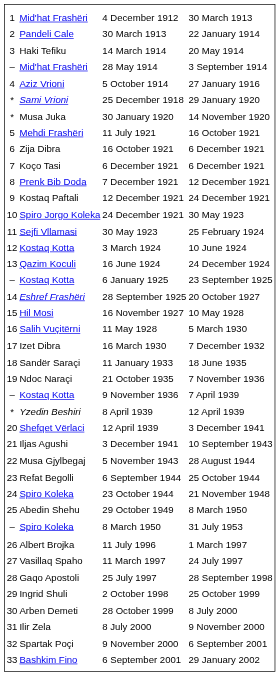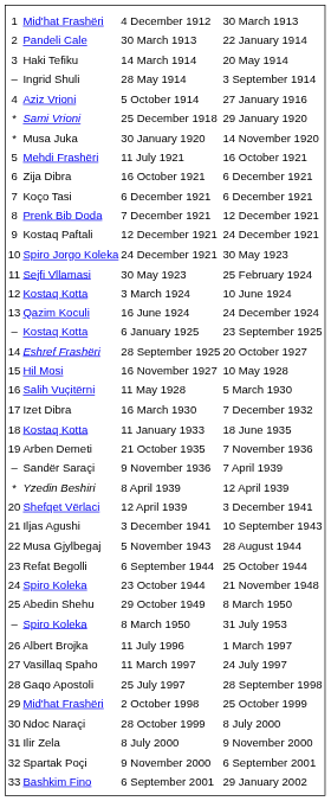 <table cellpadding="0" cellspacing="3" style="border:1px solid #000000; font-size:88%; line-height: 1.5em;">
 <tr>
 <td><strong></strong></td>
 <td><strong></strong></td>
 <td colspan="2"></td>
 </tr>
 <tr>
 <td colspan="8" align=center></td>
 </tr>
 <tr>
 <td align="center">1</td>
 <td><a href='#'>Mid'hat Frashëri</a></td>
 <td>4 December 1912</td>
 <td>30 March 1913</td>
 </tr>
 <tr>
 <td align="center">2</td>
 <td><a href='#'>Pandeli Cale</a></td>
 <td>30 March 1913</td>
 <td>22 January 1914</td>
 </tr>
 <tr>
 <td align="center">3</td>
 <td>Haki Tefiku</td>
 <td>14 March 1914</td>
 <td>20 May 1914</td>
 </tr>
 <tr>
 <td align="center">–</td>
-<td><a href='#'>Mid'hat Frashëri</a></td>
+<td>Ingrid Shuli</td>
 <td>28 May 1914</td>
 <td>3 September 1914</td>
 </tr>
 <tr>
 <td align="center">4</td>
 <td><a href='#'>Aziz Vrioni</a></td>
 <td>5 October 1914</td>
 <td>27 January 1916</td>
 </tr>
 <tr>
 <td align="center">*</td>
 <td><em><a href='#'>Sami Vrioni</a></em></td>
 <td>25 December 1918</td>
 <td>29 January 1920</td>
 </tr>
 <tr>
 <td align="center">*</td>
 <td>Musa Juka</td>
 <td>30 January 1920</td>
 <td>14 November 1920</td>
 </tr>
 <tr>
 <td align="center">5</td>
 <td><a href='#'>Mehdi Frashëri</a></td>
 <td>11 July 1921</td>
 <td>16 October 1921</td>
 </tr>
 <tr>
 <td align="center">6</td>
 <td>Zija Dibra</td>
 <td>16 October 1921</td>
 <td>6 December 1921</td>
 </tr>
 <tr>
 <td align="center">7</td>
 <td>Koço Tasi</td>
 <td>6 December 1921</td>
 <td>6 December 1921</td>
 </tr>
 <tr>
 <td align="center">8</td>
 <td><a href='#'>Prenk Bib Doda</a></td>
 <td>7 December 1921</td>
 <td>12 December 1921</td>
 </tr>
 <tr>
 <td align="center">9</td>
 <td>Kostaq Paftali</td>
 <td>12 December 1921</td>
 <td>24 December 1921</td>
 </tr>
 <tr>
 <td align="center">10</td>
 <td><a href='#'>Spiro Jorgo Koleka</a></td>
 <td>24 December 1921</td>
 <td>30 May 1923</td>
 </tr>
 <tr>
 <td align="center">11</td>
 <td><a href='#'>Sejfi Vllamasi</a></td>
 <td>30 May 1923</td>
 <td>25 February 1924</td>
 </tr>
 <tr>
 <td align="center">12</td>
 <td><a href='#'>Kostaq Kotta</a></td>
 <td>3 March 1924</td>
 <td>10 June 1924</td>
 </tr>
 <tr>
 <td align="center">13</td>
 <td><a href='#'>Qazim Koculi</a></td>
 <td>16 June 1924</td>
 <td>24 December 1924</td>
 </tr>
 <tr>
 <td align="center">–</td>
 <td><a href='#'>Kostaq Kotta</a></td>
 <td>6 January 1925</td>
 <td>23 September 1925</td>
 </tr>
 <tr>
 <td align="center">14</td>
 <td><em><a href='#'>Eshref Frashëri</a></em></td>
 <td>28 September 1925</td>
 <td>20 October 1927</td>
 </tr>
 <tr>
 <td align="center">15</td>
 <td><a href='#'>Hil Mosi</a></td>
 <td>16 November 1927</td>
 <td>10 May 1928</td>
 </tr>
 <tr>
 <td align="center">16</td>
 <td><a href='#'>Salih Vuçitërni</a></td>
 <td>11 May 1928</td>
 <td>5 March 1930</td>
 </tr>
 <tr>
 <td align="center">17</td>
 <td>Izet Dibra</td>
 <td>16 March 1930</td>
 <td>7 December 1932</td>
 </tr>
 <tr>
 <td align="center">18</td>
-<td>Sandër Saraçi</td>
+<td><a href='#'>Kostaq Kotta</a></td>
 <td>11 January 1933</td>
 <td>18 June 1935</td>
 </tr>
 <tr>
 <td align="center">19</td>
-<td>Ndoc Naraçi</td>
+<td>Arben Demeti</td>
 <td>21 October 1935</td>
 <td>7 November 1936</td>
 </tr>
 <tr>
 <td align="center">–</td>
-<td><a href='#'>Kostaq Kotta</a></td>
+<td>Sandër Saraçi</td>
 <td>9 November 1936</td>
 <td>7 April 1939</td>
 </tr>
 <tr>
 <td align="center">*</td>
 <td><em>Yzedin Beshiri</em></td>
 <td>8 April 1939</td>
 <td>12 April 1939</td>
 </tr>
 <tr>
 <td align="center">20</td>
 <td><a href='#'>Shefqet Vërlaci</a></td>
 <td>12 April 1939</td>
 <td>3 December 1941</td>
 </tr>
 <tr>
 <td align="center">21</td>
 <td>Iljas Agushi</td>
 <td>3 December 1941</td>
 <td>10 September 1943</td>
 </tr>
 <tr>
 <td align="center">22</td>
 <td>Musa Gjylbegaj</td>
 <td>5 November 1943</td>
 <td>28 August 1944</td>
 </tr>
 <tr>
 <td align="center">23</td>
 <td>Refat Begolli</td>
 <td>6 September 1944</td>
 <td>25 October 1944</td>
 </tr>
 <tr>
 <td align="center">24</td>
 <td><a href='#'>Spiro Koleka</a></td>
 <td>23 October 1944</td>
 <td>21 November 1948</td>
 </tr>
 <tr>
 <td align="center">25</td>
 <td>Abedin Shehu</td>
 <td>29 October 1949</td>
 <td>8 March 1950</td>
 </tr>
 <tr>
 <td align="center">–</td>
 <td><a href='#'>Spiro Koleka</a></td>
 <td>8 March 1950</td>
 <td>31 July 1953</td>
 </tr>
 <tr>
 <td colspan="8" align=center></td>
 </tr>
 <tr>
 <td align="center">26</td>
 <td>Albert Brojka</td>
 <td>11 July 1996</td>
 <td>1 March 1997</td>
 </tr>
 <tr>
 <td align="center">27</td>
 <td>Vasillaq Spaho</td>
 <td>11 March 1997</td>
 <td>24 July 1997</td>
 </tr>
 <tr>
 <td align="center">28</td>
 <td>Gaqo Apostoli</td>
 <td>25 July 1997</td>
 <td>28 September 1998</td>
 </tr>
 <tr>
 <td align="center">29</td>
-<td>Ingrid Shuli</td>
+<td><a href='#'>Mid'hat Frashëri</a></td>
 <td>2 October 1998</td>
 <td>25 October 1999</td>
 </tr>
 <tr>
 <td align="center">30</td>
-<td>Arben Demeti</td>
+<td>Ndoc Naraçi</td>
 <td>28 October 1999</td>
 <td>8 July 2000</td>
 </tr>
 <tr>
 <td align="center">31</td>
 <td>Ilir Zela</td>
 <td>8 July 2000</td>
 <td>9 November 2000</td>
 </tr>
 <tr>
 <td align="center">32</td>
 <td>Spartak Poçi</td>
 <td>9 November 2000</td>
 <td>6 September 2001</td>
 </tr>
 <tr>
 <td align="center">33</td>
 <td><a href='#'>Bashkim Fino</a></td>
 <td>6 September 2001</td>
 <td>29 January 2002</td>
 </tr>
 <tr>
 </tr>
 </table>
